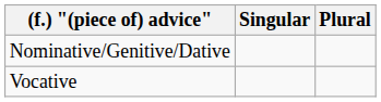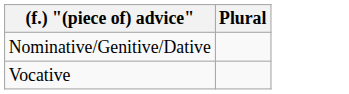 <table class="wikitable">
 <tr>
 <th> (f.) "(piece of) advice"</th>
-<th>Singular</th>
 <th>Plural</th>
 </tr>
 <tr>
 <td>Nominative/Genitive/Dative</td>
 <td> </td>
-<td> </td>
 </tr>
 <tr>
 <td>Vocative</td>
 <td> </td>
-<td> </td>
 </tr>
 </table>
